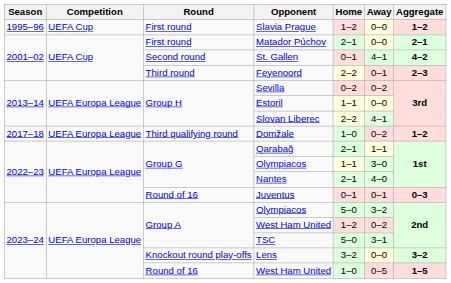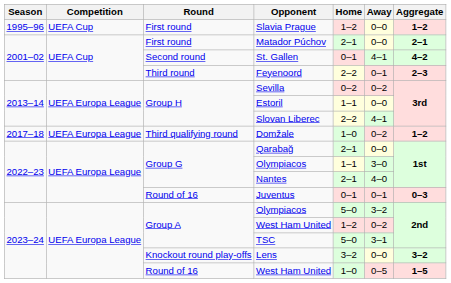 <table class="wikitable">
 <tr>
 <th>Season</th>
 <th>Competition</th>
 <th>Round</th>
 <th>Opponent</th>
 <th>Home</th>
 <th>Away</th>
 <th>Aggregate</th>
 </tr>
 <tr>
 <td><a href='#'>1995–96</a></td>
 <td><a href='#'>UEFA Cup</a></td>
 <td><a href='#'>First round</a></td>
 <td> <a href='#'>Slavia Prague</a></td>
 <td style="text-align:center; background:#fdd;">1–2</td>
 <td style="text-align:center; background:#ffd;">0–0</td>
 <td style="text-align:center; background:#fdd;"><strong>1–2</strong></td>
 </tr>
 <tr>
 <td rowspan="3"><a href='#'>2001–02</a></td>
 <td rowspan="3"><a href='#'>UEFA Cup</a></td>
 <td><a href='#'>First round</a></td>
 <td> <a href='#'>Matador Púchov</a></td>
 <td style="text-align:center;background:#dfd;">2–1</td>
 <td style="text-align:center; background:#ffd;">0–0</td>
 <td style="text-align:center;background:#dfd;"><strong>2–1</strong></td>
 </tr>
 <tr>
 <td><a href='#'>Second round</a></td>
 <td> <a href='#'>St. Gallen</a></td>
 <td style="text-align:center; background:#fdd;">0–1</td>
 <td style="text-align:center;background:#dfd;">4–1</td>
 <td style="text-align:center;background:#dfd;"><strong>4–2</strong></td>
 </tr>
 <tr>
 <td><a href='#'>Third round</a></td>
 <td> <a href='#'>Feyenoord</a></td>
 <td style="text-align:center; background:#ffd;">2–2</td>
 <td style="text-align:center; background:#fdd;">0–1</td>
 <td style="text-align:center; background:#fdd;"><strong>2–3</strong></td>
 </tr>
 <tr>
 <td rowspan="3"><a href='#'>2013–14</a></td>
 <td rowspan="3"><a href='#'>UEFA Europa League</a></td>
 <td rowspan="3"><a href='#'>Group H</a></td>
 <td> <a href='#'>Sevilla</a></td>
 <td style="text-align:center; background:#fdd;">0–2</td>
 <td style="text-align:center; background:#fdd;">0–2</td>
 <td rowspan="3" style="text-align:center; background:#fdd;"><strong>3rd</strong></td>
 </tr>
 <tr>
 <td> <a href='#'>Estoril</a></td>
 <td style="text-align:center; background:#ffd;">1–1</td>
 <td style="text-align:center; background:#ffd;">0–0</td>
 </tr>
 <tr>
 <td> <a href='#'>Slovan Liberec</a></td>
 <td style="text-align:center; background:#ffd;">2–2</td>
 <td style="text-align:center;background:#dfd;">4–1</td>
 </tr>
 <tr>
 <td><a href='#'>2017–18</a></td>
 <td><a href='#'>UEFA Europa League</a></td>
 <td><a href='#'>Third qualifying round</a></td>
 <td> <a href='#'>Domžale</a></td>
 <td style="text-align:center;background:#dfd;">1–0</td>
 <td style="text-align:center; background:#fdd;">0–2</td>
 <td style="text-align:center; background:#fdd;"><strong>1–2</strong></td>
 </tr>
 <tr>
 <td rowspan="4"><a href='#'>2022–23</a></td>
 <td rowspan="4"><a href='#'>UEFA Europa League</a></td>
 <td rowspan="3"><a href='#'>Group G</a></td>
 <td> <a href='#'>Qarabağ</a></td>
 <td style="text-align:center;background:#dfd;">2–1</td>
-<td style="text-align:center; background:#ffd;">1–1</td>
+<td style="text-align:center; background:#ffd;">0–0</td>
 <td rowspan="3" style="text-align:center; background:#dfd;"><strong>1st</strong></td>
 </tr>
 <tr>
 <td> <a href='#'>Olympiacos</a></td>
 <td style="text-align:center; background:#ffd;">1–1</td>
 <td style="text-align:center;background:#dfd;">3–0</td>
 </tr>
 <tr>
 <td> <a href='#'>Nantes</a></td>
 <td style="text-align:center;background:#dfd;">2–1</td>
 <td style="text-align:center;background:#dfd;">4–0</td>
 </tr>
 <tr>
 <td><a href='#'>Round of 16</a></td>
 <td> <a href='#'>Juventus</a></td>
 <td style="text-align:center; background:#fdd;">0–1</td>
 <td style="text-align:center; background:#fdd;">0–1</td>
 <td style="text-align:center; background:#fdd;"><strong>0–3</strong></td>
 </tr>
 <tr>
 <td rowspan="5"><a href='#'>2023–24</a></td>
 <td rowspan="5"><a href='#'>UEFA Europa League</a></td>
 <td rowspan="3"><a href='#'>Group A</a></td>
 <td> <a href='#'>Olympiacos</a></td>
 <td style="text-align:center; background:#dfd;">5–0</td>
 <td style="text-align:center; background:#dfd;">3–2</td>
 <td rowspan="3" style="text-align:center; background:#dfd;"><strong>2nd</strong></td>
 </tr>
 <tr>
 <td> <a href='#'>West Ham United</a></td>
 <td style="text-align:center; background:#fdd;">1–2</td>
 <td style="text-align:center; background:#fdd;">0–2</td>
 </tr>
 <tr>
 <td> <a href='#'>TSC</a></td>
 <td style="text-align:center; background:#dfd;">5–0</td>
 <td style="text-align:center; background:#dfd;">3–1</td>
 </tr>
 <tr>
 <td><a href='#'>Knockout round play-offs</a></td>
 <td> <a href='#'>Lens</a></td>
 <td style="text-align:center; background:#dfd;">3–2 </td>
 <td style="text-align:center; background:#ffd;">0–0</td>
 <td style="text-align:center;background:#dfd;"><strong>3–2</strong></td>
 </tr>
 <tr>
 <td><a href='#'>Round of 16</a></td>
 <td> <a href='#'>West Ham United</a></td>
 <td style="text-align:center; background:#dfd;">1–0</td>
 <td style="text-align:center; background:#fdd;">0–5</td>
 <td style="text-align:center; background:#fdd;"><strong>1–5</strong></td>
 </tr>
 </table>
